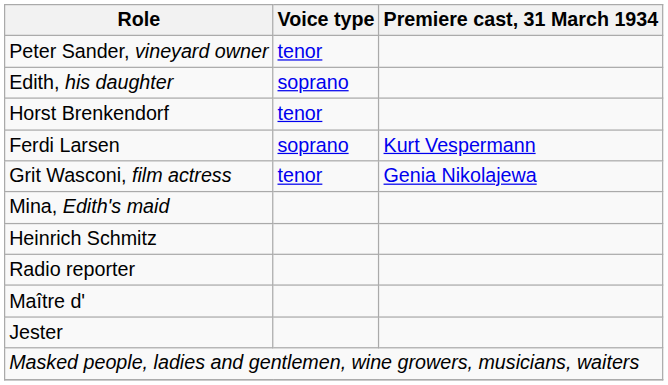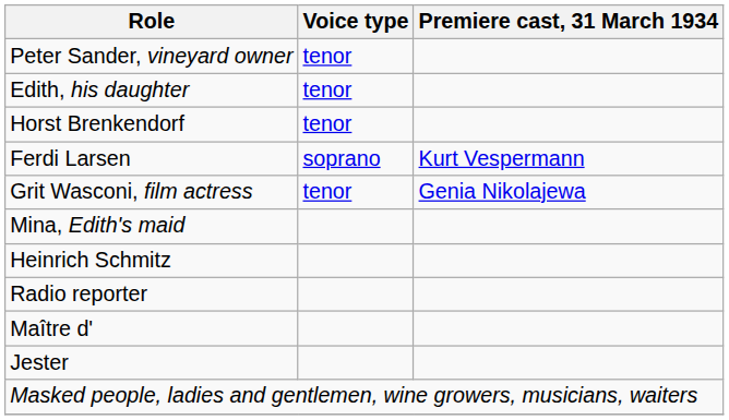 <table class="wikitable">
 <tr>
 <th>Role</th>
 <th>Voice type</th>
 <th>Premiere cast, 31 March 1934</th>
 </tr>
 <tr>
 <td>Peter Sander, <em>vineyard owner</em></td>
 <td><a href='#'>tenor</a></td>
 <td></td>
 </tr>
 <tr>
 <td>Edith, <em>his daughter</em></td>
-<td><a href='#'>soprano</a></td>
+<td><a href='#'>tenor</a></td>
 <td></td>
 </tr>
 <tr>
 <td>Horst Brenkendorf</td>
 <td><a href='#'>tenor</a></td>
 <td></td>
 </tr>
 <tr>
 <td>Ferdi Larsen</td>
 <td><a href='#'>soprano</a></td>
 <td><a href='#'>Kurt Vespermann</a></td>
 </tr>
 <tr>
 <td>Grit Wasconi, <em>film actress</em></td>
 <td><a href='#'>tenor</a></td>
 <td><a href='#'>Genia Nikolajewa</a></td>
 </tr>
 <tr>
 <td>Mina, <em>Edith's maid</em></td>
 <td></td>
 <td></td>
 </tr>
 <tr>
 <td>Heinrich Schmitz</td>
 <td></td>
 <td></td>
 </tr>
 <tr>
 <td>Radio reporter</td>
 <td></td>
 <td></td>
 </tr>
 <tr>
 <td>Maître d'</td>
 <td></td>
 <td></td>
 </tr>
 <tr>
 <td>Jester</td>
 <td></td>
 <td></td>
 </tr>
 <tr>
 <td colspan="3"><em>Masked people, ladies and gentlemen, wine growers, musicians, waiters</em></td>
 </tr>
 <tr>
 </tr>
 </table>
